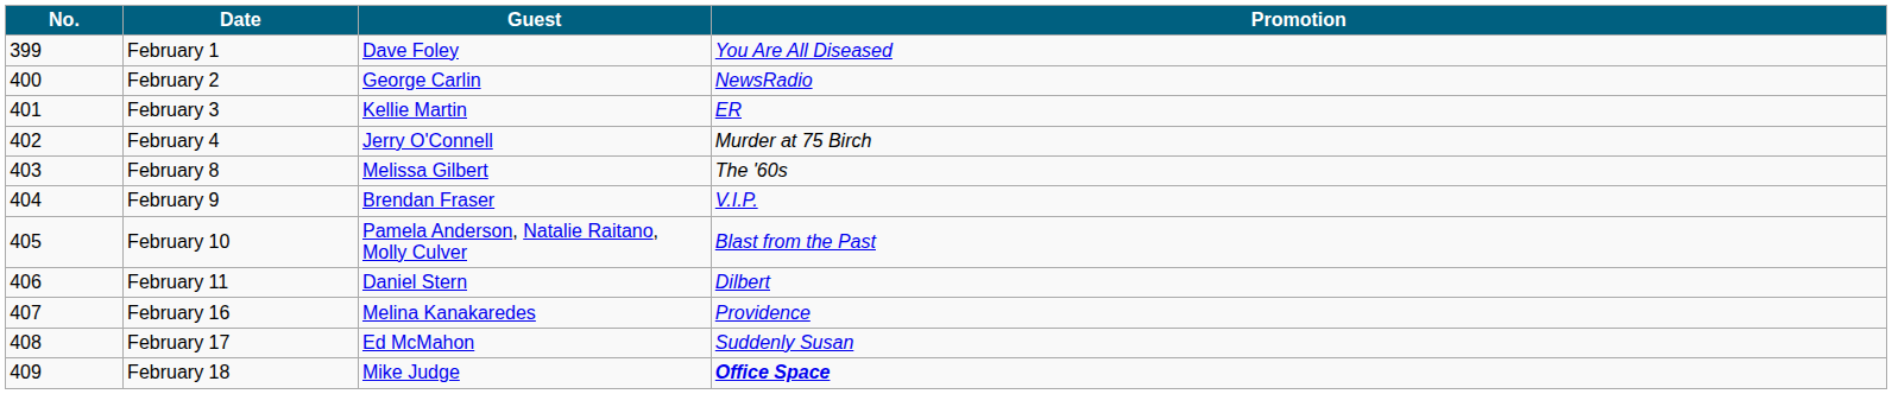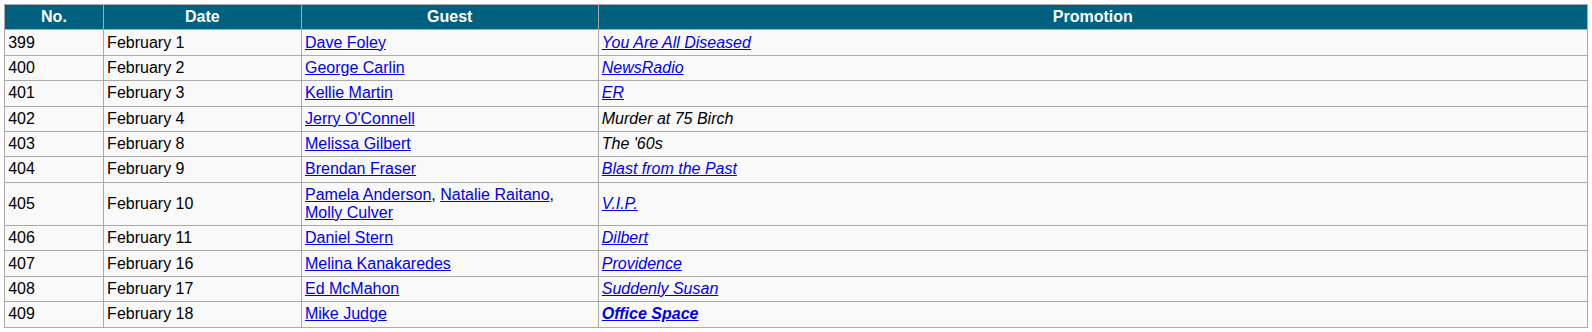 <table class="wikitable" width="100%">
 <tr>
 <th width="5%" style="background:#006080; color:white"><abbr>No.</abbr></th>
 <th width="10%" style="background:#006080; color:white">Date</th>
 <th width="15%" style="background:#006080; color:white">Guest</th>
 <th width="50%" style="background:#006080; color:white">Promotion</th>
 </tr>
 <tr>
 <td>399</td>
 <td>February 1</td>
 <td><a href='#'>Dave Foley</a></td>
 <td><em><a href='#'>You Are All Diseased</a></em></td>
 </tr>
 <tr>
 <td>400</td>
 <td>February 2</td>
 <td><a href='#'>George Carlin</a></td>
 <td><em><a href='#'>NewsRadio</a></em></td>
 </tr>
 <tr>
 <td>401</td>
 <td>February 3</td>
 <td><a href='#'>Kellie Martin</a></td>
 <td><em><a href='#'>ER</a></em></td>
 </tr>
 <tr>
 <td>402</td>
 <td>February 4</td>
 <td><a href='#'>Jerry O'Connell</a></td>
 <td><em>Murder at 75 Birch</em></td>
 </tr>
 <tr>
 <td>403</td>
 <td>February 8</td>
 <td><a href='#'>Melissa Gilbert</a></td>
 <td><em>The '60s</em></td>
 </tr>
 <tr>
 <td>404</td>
 <td>February 9</td>
 <td><a href='#'>Brendan Fraser</a></td>
-<td><em><a href='#'>V.I.P.</a></em></td>
+<td><em><a href='#'>Blast from the Past</a></em></td>
 </tr>
 <tr>
 <td>405</td>
 <td>February 10</td>
 <td><a href='#'>Pamela Anderson</a>, <a href='#'>Natalie Raitano</a>, <a href='#'>Molly Culver</a></td>
-<td><em><a href='#'>Blast from the Past</a></em></td>
+<td><em><a href='#'>V.I.P.</a></em></td>
 </tr>
 <tr>
 <td>406</td>
 <td>February 11</td>
 <td><a href='#'>Daniel Stern</a></td>
 <td><em><a href='#'>Dilbert</a></em></td>
 </tr>
 <tr>
 <td>407</td>
 <td>February 16</td>
 <td><a href='#'>Melina Kanakaredes</a></td>
 <td><em><a href='#'>Providence</a></em></td>
 </tr>
 <tr>
 <td>408</td>
 <td>February 17</td>
 <td><a href='#'>Ed McMahon</a></td>
 <td><em><a href='#'>Suddenly Susan</a></em></td>
 </tr>
 <tr>
 <td>409</td>
 <td>February 18</td>
 <td><a href='#'>Mike Judge</a></td>
 <td><strong><em><a href='#'>Office Space</a></em></strong></td>
 </tr>
 </table>
